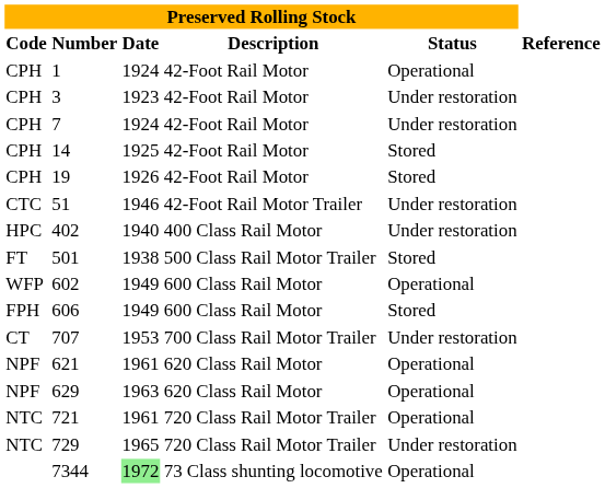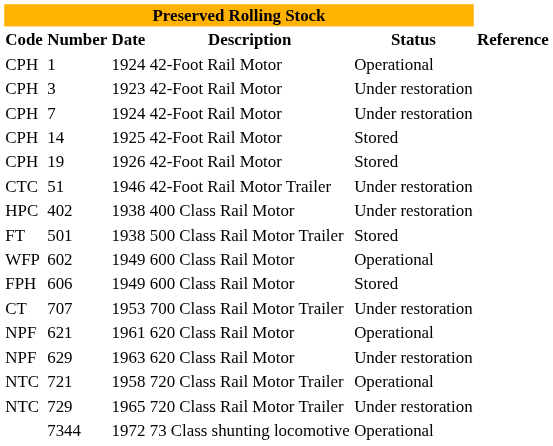 <table class="toccolours" style="font-size:95%;">
 <tr>
 <th colspan="5" bgcolor="#FFB300">Preserved Rolling Stock</th>
 </tr>
 <tr>
 <th>Code</th>
 <th>Number</th>
 <th>Date</th>
 <th>Description</th>
 <th>Status</th>
 <th>Reference</th>
 <th></th>
 </tr>
 <tr>
 <td>CPH</td>
 <td>1</td>
 <td>1924</td>
 <td>42-Foot Rail Motor</td>
 <td>Operational</td>
 <td></td>
 </tr>
 <tr>
 <td>CPH</td>
 <td>3</td>
 <td>1923</td>
 <td>42-Foot Rail Motor</td>
 <td>Under restoration</td>
 <td></td>
 </tr>
 <tr>
 <td>CPH</td>
 <td>7</td>
 <td>1924</td>
 <td>42-Foot Rail Motor</td>
 <td>Under restoration</td>
 <td></td>
 </tr>
 <tr>
 <td>CPH</td>
 <td>14</td>
 <td>1925</td>
 <td>42-Foot Rail Motor</td>
 <td>Stored</td>
 <td></td>
 </tr>
 <tr>
 <td>CPH</td>
 <td>19</td>
 <td>1926</td>
 <td>42-Foot Rail Motor</td>
 <td>Stored</td>
 <td></td>
 </tr>
 <tr>
 <td>CTC</td>
 <td>51</td>
 <td>1946</td>
 <td>42-Foot Rail Motor Trailer</td>
 <td>Under restoration</td>
 <td></td>
 </tr>
 <tr>
 <td>HPC</td>
 <td>402</td>
-<td>1940</td>
+<td>1938</td>
 <td>400 Class Rail Motor</td>
 <td>Under restoration</td>
 <td></td>
 </tr>
 <tr>
 <td>FT</td>
 <td>501</td>
 <td>1938</td>
 <td>500 Class Rail Motor Trailer</td>
 <td>Stored</td>
 <td></td>
 </tr>
 <tr>
 <td>WFP</td>
 <td>602</td>
 <td>1949</td>
 <td>600 Class Rail Motor</td>
 <td>Operational</td>
 <td></td>
 </tr>
 <tr>
 <td>FPH</td>
 <td>606</td>
 <td>1949</td>
 <td>600 Class Rail Motor</td>
 <td>Stored</td>
 <td></td>
 </tr>
 <tr>
 <td>CT</td>
 <td>707</td>
 <td>1953</td>
 <td>700 Class Rail Motor Trailer</td>
 <td>Under restoration</td>
 <td></td>
 </tr>
 <tr>
 <td>NPF</td>
 <td>621</td>
 <td>1961</td>
 <td>620 Class Rail Motor</td>
 <td>Operational</td>
 <td></td>
 </tr>
 <tr>
 <td>NPF</td>
 <td>629</td>
 <td>1963</td>
 <td>620 Class Rail Motor</td>
-<td>Operational</td>
+<td>Under restoration</td>
 <td></td>
 </tr>
 <tr>
 <td>NTC</td>
 <td>721</td>
-<td>1961</td>
+<td>1958</td>
 <td>720 Class Rail Motor Trailer</td>
 <td>Operational</td>
 <td></td>
 </tr>
 <tr>
 <td>NTC</td>
 <td>729</td>
 <td>1965</td>
 <td>720 Class Rail Motor Trailer</td>
 <td>Under restoration</td>
 <td></td>
 </tr>
 <tr>
 <td></td>
 <td>7344</td>
-<td style="background: lightgreen;">1972</td>
+<td>1972</td>
 <td>73 Class shunting locomotive</td>
 <td>Operational</td>
 <td></td>
 </tr>
 <tr>
 </tr>
 </table>
